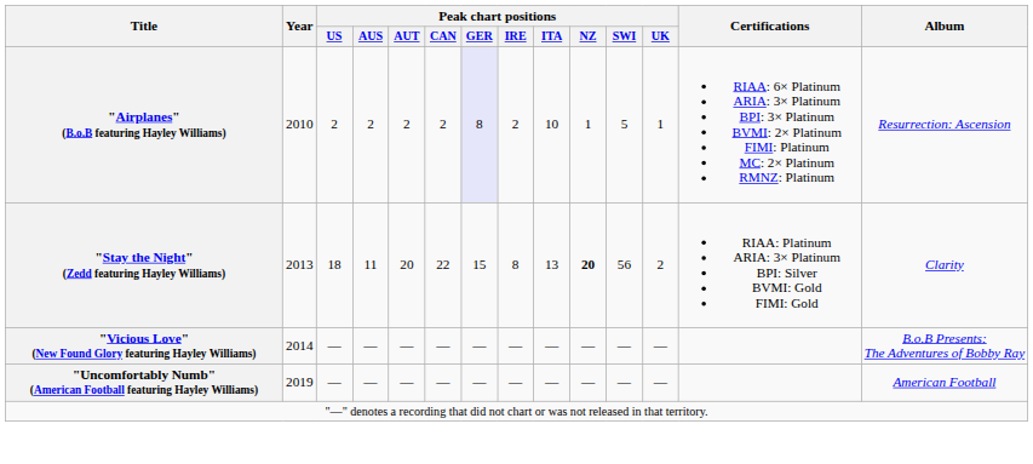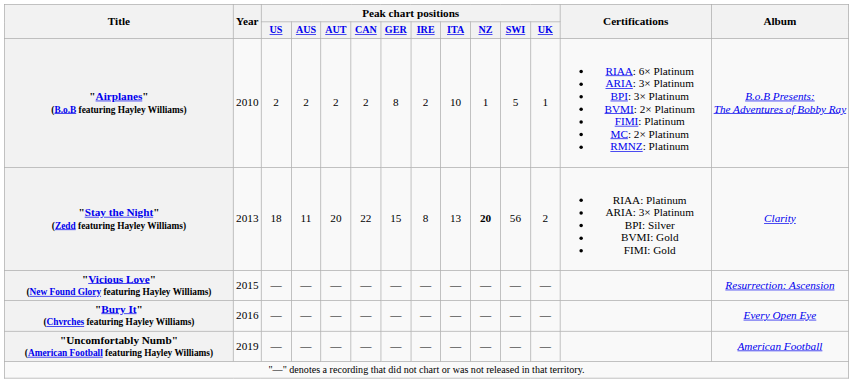 <table class="wikitable plainrowheaders" style="text-align:center;">
 <tr>
 <th scope="col" rowspan="2" style="width:20em;">Title</th>
 <th scope="col" rowspan="2" style="width:1em;">Year</th>
 <th scope="col" colspan="10">Peak chart positions</th>
 <th scope="col" rowspan="2" style="width:13em;">Certifications</th>
 <th scope="col" rowspan="2">Album</th>
 </tr>
 <tr>
 <th scope="col" style="width:2.5em;font-size:90%;"><a href='#'>US</a><br></th>
 <th scope="col" style="width:2.5em;font-size:90%;"><a href='#'>AUS</a><br></th>
 <th scope="col" style="width:2.5em;font-size:90%;"><a href='#'>AUT</a><br></th>
 <th scope="col" style="width:2.5em;font-size:90%;"><a href='#'>CAN</a><br></th>
 <th scope="col" style="width:2.5em;font-size:90%;"><a href='#'>GER</a><br></th>
 <th scope="col" style="width:2.5em;font-size:90%;"><a href='#'>IRE</a><br></th>
 <th scope="col" style="width:2.5em;font-size:90%;"><a href='#'>ITA</a><br></th>
 <th scope="col" style="width:2.5em;font-size:90%;"><a href='#'>NZ</a><br></th>
 <th scope="col" style="width:2.5em;font-size:90%;"><a href='#'>SWI</a><br></th>
 <th scope="col" style="width:2.5em;font-size:90%;"><a href='#'>UK</a><br></th>
 </tr>
 <tr>
 <th scope="row">"<a href='#'>Airplanes</a>"<br><small>(<a href='#'>B.o.B</a> featuring Hayley Williams)</small></th>
 <td>2010</td>
 <td>2</td>
 <td>2</td>
 <td>2</td>
 <td>2</td>
-<td style="background: lavender;">8</td>
+<td>8</td>
 <td>2</td>
 <td>10</td>
 <td>1</td>
 <td>5</td>
 <td>1</td>
 <td><br><ul><li><a href='#'>RIAA</a>: 6× Platinum</li><li><a href='#'>ARIA</a>: 3× Platinum</li><li><a href='#'>BPI</a>: 3× Platinum</li><li><a href='#'>BVMI</a>: 2× Platinum</li><li><a href='#'>FIMI</a>: Platinum</li><li><a href='#'>MC</a>: 2× Platinum</li><li><a href='#'>RMNZ</a>: Platinum</li></ul></td>
-<td><em><a href='#'>Resurrection: Ascension</a></em></td>
+<td><em><a href='#'>B.o.B Presents:<br> The Adventures of Bobby Ray</a></em></td>
 </tr>
 <tr>
 <th scope="row">"<a href='#'>Stay the Night</a>"<br><small>(<a href='#'>Zedd</a> featuring Hayley Williams)</small></th>
 <td>2013</td>
 <td>18</td>
 <td>11</td>
 <td>20</td>
 <td>22</td>
 <td>15</td>
 <td>8</td>
 <td>13</td>
 <td><strong>20</strong></td>
 <td>56</td>
 <td>2</td>
 <td><br><ul><li>RIAA: Platinum</li><li>ARIA: 3× Platinum</li><li>BPI: Silver</li><li>BVMI: Gold</li><li>FIMI: Gold</li></ul></td>
 <td><em><a href='#'>Clarity</a></em></td>
 </tr>
 <tr>
 <th scope="row">"<a href='#'>Vicious Love</a>"<br><small>(<a href='#'>New Found Glory</a> featuring Hayley Williams)</small></th>
-<td>2014</td>
+<td>2015</td>
 <td>—</td>
 <td>—</td>
 <td>—</td>
 <td>—</td>
 <td>—</td>
 <td>—</td>
 <td>—</td>
 <td>—</td>
 <td>—</td>
 <td>—</td>
 <td></td>
-<td><em><a href='#'>B.o.B Presents:<br> The Adventures of Bobby Ray</a></em></td>
+<td><em><a href='#'>Resurrection: Ascension</a></em></td>
+</tr>
+<tr>
+<th scope="row">"<a href='#'>Bury It</a>"<br><small>(<a href='#'>Chvrches</a> featuring Hayley Williams)</small></th>
+<td>2016</td>
+<td>—</td>
+<td>—</td>
+<td>—</td>
+<td>—</td>
+<td>—</td>
+<td>—</td>
+<td>—</td>
+<td>—</td>
+<td>—</td>
+<td>—</td>
+<td></td>
+<td><em><a href='#'>Every Open Eye</a></em></td>
 </tr>
 <tr>
 <th scope="row">"Uncomfortably Numb"<br><small>(<a href='#'>American Football</a> featuring Hayley Williams)</small></th>
 <td>2019</td>
 <td>—</td>
 <td>—</td>
 <td>—</td>
 <td>—</td>
 <td>—</td>
 <td>—</td>
 <td>—</td>
 <td>—</td>
 <td>—</td>
 <td>—</td>
 <td></td>
 <td><em><a href='#'>American Football</a></em></td>
 </tr>
 <tr>
 <td colspan="14" style="font-size:90%">"—" denotes a recording that did not chart or was not released in that territory.</td>
 </tr>
 </table>
